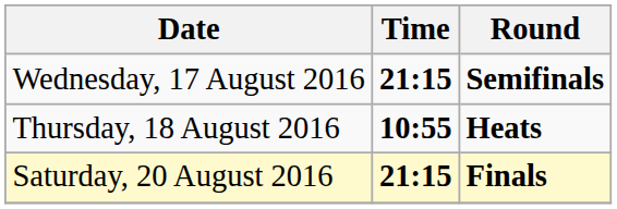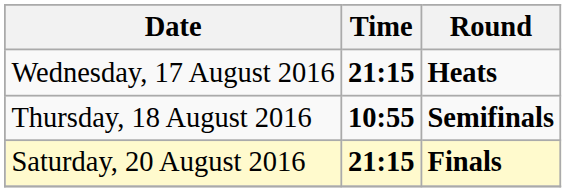 <table class="wikitable">
 <tr>
 <th>Date</th>
 <th>Time</th>
 <th>Round</th>
 </tr>
 <tr>
 <td>Wednesday, 17 August 2016</td>
 <td><strong>21:15</strong></td>
-<td><strong>Semifinals</strong></td>
+<td><strong>Heats</strong></td>
 </tr>
 <tr>
 <td>Thursday, 18 August 2016</td>
 <td><strong>10:55</strong></td>
-<td><strong>Heats</strong></td>
+<td><strong>Semifinals</strong></td>
 </tr>
 <tr>
 <td style=background:lemonchiffon>Saturday, 20 August 2016</td>
 <td style=background:lemonchiffon><strong>21:15</strong></td>
 <td style=background:lemonchiffon><strong>Finals</strong></td>
 </tr>
 <tr>
 </tr>
 </table>
